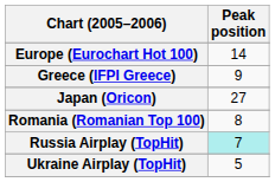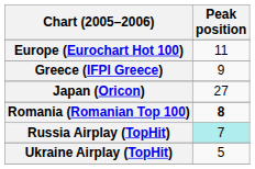 <table class="wikitable sortable plainrowheaders" style="text-align:center">
 <tr>
 <th>Chart (2005–2006)</th>
 <th>Peak<br>position</th>
 </tr>
 <tr>
 </tr>
 <tr>
 </tr>
 <tr>
 </tr>
 <tr>
 </tr>
 <tr>
 </tr>
 <tr>
 </tr>
 <tr>
 <th scope="row">Europe (<a href='#'>Eurochart Hot 100</a>)</th>
-<td>14</td>
+<td>11</td>
 </tr>
 <tr>
 </tr>
 <tr>
 </tr>
 <tr>
 </tr>
 <tr>
 <th scope="row">Greece (<a href='#'>IFPI Greece</a>)</th>
 <td>9</td>
 </tr>
 <tr>
 </tr>
 <tr>
 </tr>
 <tr>
 </tr>
 <tr>
 </tr>
 <tr>
 <th scope="row">Japan (<a href='#'>Oricon</a>)</th>
 <td>27</td>
 </tr>
 <tr>
 </tr>
 <tr>
 </tr>
 <tr>
 <th scope="row">Romania (<a href='#'>Romanian Top 100</a>)</th>
-<td>8</td>
+<td><strong>8</strong></td>
 </tr>
 <tr>
 <th scope="row">Russia Airplay (<a href='#'>TopHit</a>)</th>
 <td style="background: paleturquoise;">7</td>
 </tr>
 <tr>
 </tr>
 <tr>
 </tr>
 <tr>
 </tr>
 <tr>
 <th scope="row">Ukraine Airplay (<a href='#'>TopHit</a>)</th>
 <td>5</td>
 </tr>
 <tr>
 </tr>
 <tr>
 </tr>
 </table>
